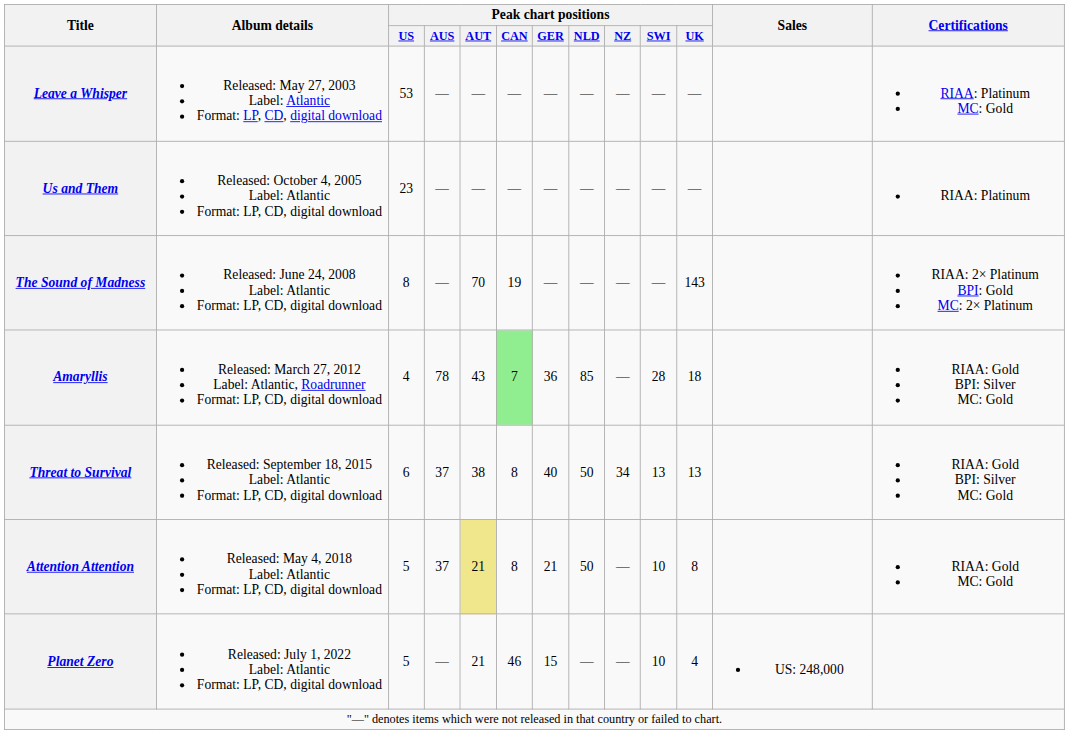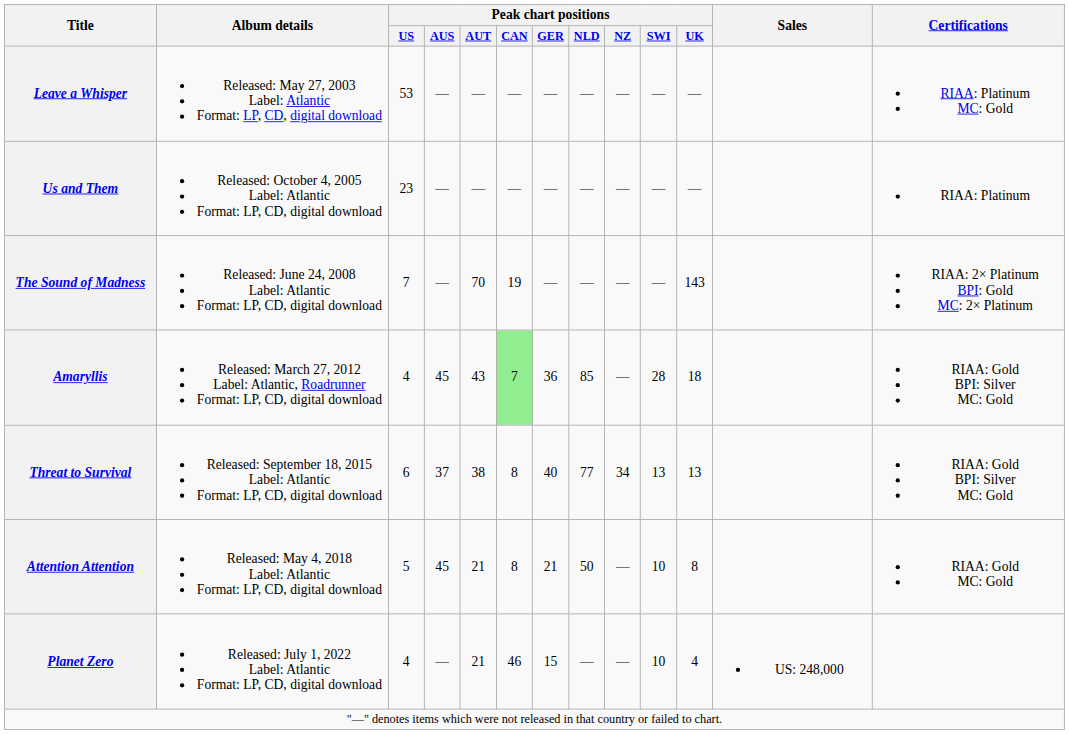 <table class="wikitable plainrowheaders" style="text-align:center;">
 <tr>
 <th scope="col" rowspan="2" style="width:11em;">Title</th>
 <th scope="col" rowspan="2" style="width:17em;">Album details</th>
 <th scope="col" colspan="9">Peak chart positions</th>
 <th scope="col" rowspan="2" style="width:11.5em;">Sales</th>
 <th scope="col" rowspan="2" style="width:14em;"><a href='#'>Certifications</a></th>
 </tr>
 <tr>
 <th scope="col" style="width:2.5em;font-size:90%;"><a href='#'>US</a><br></th>
 <th scope="col" style="width:2.5em;font-size:90%;"><a href='#'>AUS</a><br></th>
 <th scope="col" style="width:2.5em;font-size:90%;"><a href='#'>AUT</a><br></th>
 <th scope="col" style="width:2.5em;font-size:90%;"><a href='#'>CAN</a><br></th>
 <th scope="col" style="width:2.5em;font-size:90%;"><a href='#'>GER</a><br></th>
 <th scope="col" style="width:2.5em;font-size:90%;"><a href='#'>NLD</a><br></th>
 <th scope="col" style="width:2.5em;font-size:90%;"><a href='#'>NZ</a><br></th>
 <th scope="col" style="width:2.5em;font-size:90%;"><a href='#'>SWI</a><br></th>
 <th scope="col" style="width:2.5em;font-size:90%;"><a href='#'>UK</a><br></th>
 </tr>
 <tr>
 <th scope="row"><em><a href='#'>Leave a Whisper</a></em></th>
 <td><br><ul><li>Released: May 27, 2003</li><li>Label: <a href='#'>Atlantic</a></li><li>Format: <a href='#'>LP</a>, <a href='#'>CD</a>, <a href='#'>digital download</a></li></ul></td>
 <td>53</td>
 <td>—</td>
 <td>—</td>
 <td>—</td>
 <td>—</td>
 <td>—</td>
 <td>—</td>
 <td>—</td>
 <td>—</td>
 <td></td>
 <td><br><ul><li><a href='#'>RIAA</a>: Platinum</li><li><a href='#'>MC</a>: Gold</li></ul></td>
 </tr>
 <tr>
 <th scope="row"><em><a href='#'>Us and Them</a></em></th>
 <td><br><ul><li>Released: October 4, 2005</li><li>Label: Atlantic</li><li>Format: LP, CD, digital download</li></ul></td>
 <td>23</td>
 <td>—</td>
 <td>—</td>
 <td>—</td>
 <td>—</td>
 <td>—</td>
 <td>—</td>
 <td>—</td>
 <td>—</td>
 <td></td>
 <td><br><ul><li>RIAA: Platinum</li></ul></td>
 </tr>
 <tr>
 <th scope="row"><em><a href='#'>The Sound of Madness</a></em></th>
 <td><br><ul><li>Released: June 24, 2008</li><li>Label: Atlantic</li><li>Format: LP, CD, digital download</li></ul></td>
-<td>8</td>
+<td>7</td>
 <td>—</td>
 <td>70</td>
 <td>19</td>
 <td>—</td>
 <td>—</td>
 <td>—</td>
 <td>—</td>
 <td>143</td>
 <td></td>
 <td><br><ul><li>RIAA: 2× Platinum</li><li><a href='#'>BPI</a>: Gold</li><li><a href='#'>MC</a>: 2× Platinum</li></ul></td>
 </tr>
 <tr>
 <th scope="row"><em><a href='#'>Amaryllis</a></em></th>
 <td><br><ul><li>Released: March 27, 2012</li><li>Label: Atlantic, <a href='#'>Roadrunner</a></li><li>Format: LP, CD, digital download</li></ul></td>
 <td>4</td>
-<td>78</td>
+<td>45</td>
 <td>43</td>
 <td style="background: lightgreen;">7</td>
 <td>36</td>
 <td>85</td>
 <td>—</td>
 <td>28</td>
 <td>18</td>
 <td></td>
 <td><br><ul><li>RIAA: Gold</li><li>BPI: Silver</li><li>MC: Gold</li></ul></td>
 </tr>
 <tr>
 <th scope="row"><em><a href='#'>Threat to Survival</a></em></th>
 <td><br><ul><li>Released: September 18, 2015</li><li>Label: Atlantic</li><li>Format: LP, CD, digital download</li></ul></td>
 <td>6</td>
 <td>37</td>
 <td>38</td>
 <td>8</td>
 <td>40</td>
-<td>50</td>
+<td>77</td>
 <td>34</td>
 <td>13</td>
 <td>13</td>
 <td></td>
 <td><br><ul><li>RIAA: Gold</li><li>BPI: Silver</li><li>MC: Gold</li></ul></td>
 </tr>
 <tr>
 <th scope="row"><em><a href='#'>Attention Attention</a></em></th>
 <td><br><ul><li>Released: May 4, 2018</li><li>Label: Atlantic</li><li>Format: LP, CD, digital download</li></ul></td>
 <td>5</td>
-<td>37</td>
-<td style="background: khaki;">21</td>
+<td>45</td>
+<td>21</td>
 <td>8</td>
 <td>21</td>
 <td>50</td>
 <td>—</td>
 <td>10</td>
 <td>8</td>
 <td></td>
 <td><br><ul><li>RIAA: Gold</li><li>MC: Gold</li></ul></td>
 </tr>
 <tr>
 <th scope="row"><em><a href='#'>Planet Zero</a></em></th>
 <td><br><ul><li>Released: July 1, 2022</li><li>Label: Atlantic</li><li>Format: LP, CD, digital download</li></ul></td>
-<td>5</td>
+<td>4</td>
 <td>—</td>
 <td>21</td>
 <td>46</td>
 <td>15</td>
 <td>—</td>
 <td>—</td>
 <td>10</td>
 <td>4</td>
 <td><br><ul><li>US: 248,000</li></ul></td>
 <td></td>
 </tr>
 <tr>
 <td colspan="14" style="font-size:90%;">"—" denotes items which were not released in that country or failed to chart.</td>
 </tr>
 </table>
